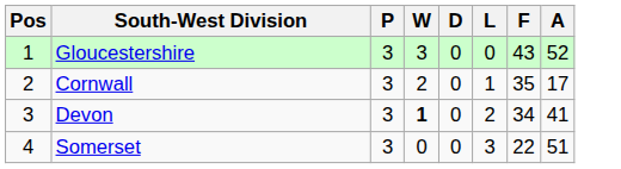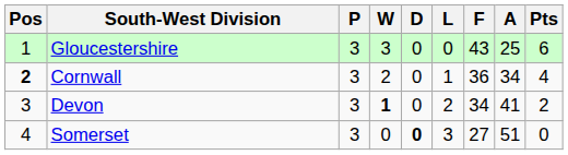 <table class="wikitable" style="font-size: 100%">
 <tr>
 <th width=20>Pos</th>
 <th width=250>South-West Division</th>
 <th width=20>P</th>
 <th width=20>W</th>
 <th width=20>D</th>
 <th width=20>L</th>
 <th width=20>F</th>
 <th width=20>A</th>
+<th width=20>Pts</th>
 </tr>
 <tr align=center style="background: #CCFFCC;">
 <td>1</td>
 <td align="left"><a href='#'>Gloucestershire</a></td>
 <td>3</td>
 <td>3</td>
 <td>0</td>
 <td>0</td>
 <td>43</td>
-<td>52</td>
+<td>25</td>
+<td>6</td>
 </tr>
 <tr align=center>
-<td>2</td>
+<td><strong>2</strong></td>
 <td align="left"><a href='#'>Cornwall</a></td>
 <td>3</td>
 <td>2</td>
 <td>0</td>
 <td>1</td>
-<td>35</td>
-<td>17</td>
+<td>36</td>
+<td>34</td>
+<td>4</td>
 </tr>
 <tr align=center>
 <td>3</td>
 <td align="left"><a href='#'>Devon</a></td>
 <td>3</td>
 <td><strong>1</strong></td>
 <td>0</td>
 <td>2</td>
 <td>34</td>
 <td>41</td>
+<td>2</td>
 </tr>
 <tr align=center>
 <td>4</td>
 <td align="left"><a href='#'>Somerset</a></td>
 <td>3</td>
 <td>0</td>
+<td><strong>0</strong></td>
+<td>3</td>
+<td>27</td>
+<td>51</td>
 <td>0</td>
-<td>3</td>
-<td>22</td>
-<td>51</td>
 </tr>
 </table>
